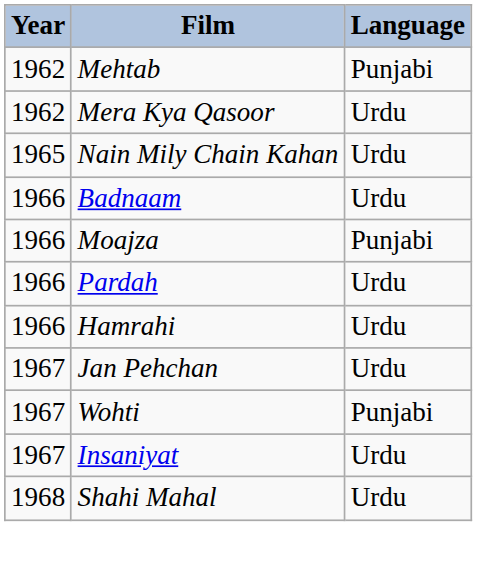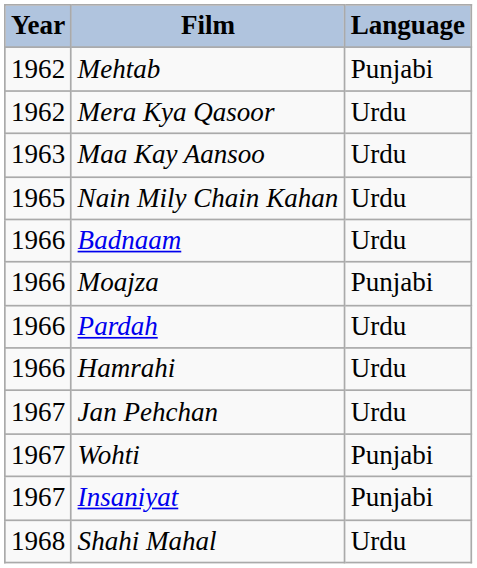 <table class="wikitable sortable plainrowheaders">
 <tr>
 <th style="background:#B0C4DE;">Year</th>
 <th style="background:#B0C4DE;">Film</th>
 <th style="background:#B0C4DE;">Language</th>
 </tr>
 <tr>
 <td>1962</td>
 <td><em>Mehtab</em></td>
 <td>Punjabi</td>
 </tr>
 <tr>
 <td>1962</td>
 <td><em>Mera Kya Qasoor</em></td>
+<td>Urdu</td>
+</tr>
+<tr>
+<td>1963</td>
+<td><em>Maa Kay Aansoo</em></td>
 <td>Urdu</td>
 </tr>
 <tr>
 <td>1965</td>
 <td><em>Nain Mily Chain Kahan</em></td>
 <td>Urdu</td>
 </tr>
 <tr>
 <td>1966</td>
 <td><em><a href='#'>Badnaam</a></em></td>
 <td>Urdu</td>
 </tr>
 <tr>
 <td>1966</td>
 <td><em>Moajza</em></td>
 <td>Punjabi</td>
 </tr>
 <tr>
 <td>1966</td>
 <td><em><a href='#'>Pardah</a></em></td>
 <td>Urdu</td>
 </tr>
 <tr>
 <td>1966</td>
 <td><em>Hamrahi</em></td>
 <td>Urdu</td>
 </tr>
 <tr>
 <td>1967</td>
 <td><em>Jan Pehchan</em></td>
 <td>Urdu</td>
 </tr>
 <tr>
 <td>1967</td>
 <td><em>Wohti</em></td>
 <td>Punjabi</td>
 </tr>
 <tr>
 <td>1967</td>
 <td><em><a href='#'>Insaniyat</a></em></td>
-<td>Urdu</td>
+<td>Punjabi</td>
 </tr>
 <tr>
 <td>1968</td>
 <td><em>Shahi Mahal</em></td>
 <td>Urdu</td>
 </tr>
 </table>
